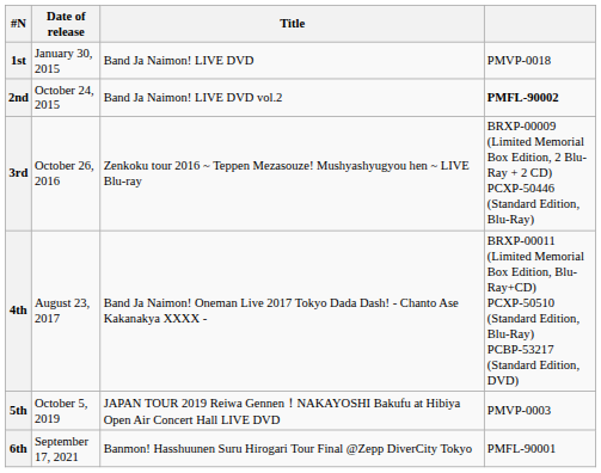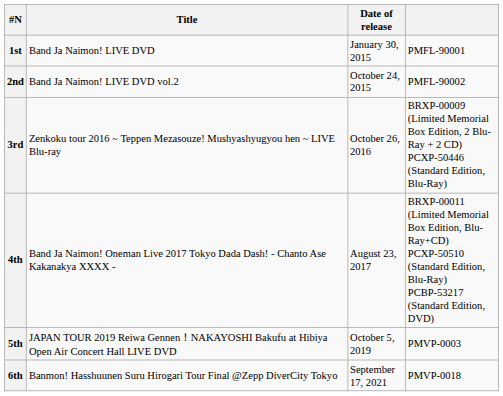 <table class="wikitable" style="font-size:small">
 <tr>
 <th>#N</th>
+<th style="width:65%">Title</th>
 <th>Date of release</th>
-<th style="width:65%">Title</th>
 <th></th>
 </tr>
 <tr>
 <th>1st</th>
+<td>Band Ja Naimon! LIVE DVD</td>
 <td>January 30, 2015</td>
-<td>Band Ja Naimon! LIVE DVD</td>
-<td>PMVP-0018</td>
+<td>PMFL-90001</td>
 </tr>
 <tr>
 <th>2nd</th>
+<td>Band Ja Naimon! LIVE DVD vol.2</td>
 <td>October 24, 2015</td>
-<td>Band Ja Naimon! LIVE DVD vol.2</td>
-<td><strong>PMFL-90002</strong></td>
+<td>PMFL-90002</td>
 </tr>
 <tr>
 <th>3rd</th>
+<td>Zenkoku tour 2016 ~ Teppen Mezasouze! Mushyashyugyou hen ~ LIVE Blu-ray</td>
 <td>October 26, 2016</td>
-<td>Zenkoku tour 2016 ~ Teppen Mezasouze! Mushyashyugyou hen ~ LIVE Blu-ray</td>
 <td>BRXP-00009 (Limited Memorial Box Edition, 2 Blu-Ray + 2 CD)<br>PCXP-50446 (Standard Edition, Blu-Ray)</td>
 </tr>
 <tr>
 <th>4th</th>
+<td>Band Ja Naimon! Oneman Live 2017 Tokyo Dada Dash! - Chanto Ase Kakanakya XXXX -</td>
 <td>August 23, 2017</td>
-<td>Band Ja Naimon! Oneman Live 2017 Tokyo Dada Dash! - Chanto Ase Kakanakya XXXX -</td>
 <td>BRXP-00011 (Limited Memorial Box Edition, Blu-Ray+CD)<br>PCXP-50510 (Standard Edition, Blu-Ray)<br>PCBP-53217 (Standard Edition, DVD)</td>
 </tr>
 <tr>
 <th>5th</th>
+<td>JAPAN TOUR 2019 Reiwa Gennen！NAKAYOSHI Bakufu at Hibiya Open Air Concert Hall LIVE DVD</td>
 <td>October 5, 2019</td>
-<td>JAPAN TOUR 2019 Reiwa Gennen！NAKAYOSHI Bakufu at Hibiya Open Air Concert Hall LIVE DVD</td>
 <td>PMVP-0003</td>
 </tr>
 <tr>
 <th>6th</th>
+<td>Banmon! Hasshuunen Suru Hirogari Tour Final @Zepp DiverCity Tokyo</td>
 <td>September 17, 2021</td>
-<td>Banmon! Hasshuunen Suru Hirogari Tour Final @Zepp DiverCity Tokyo</td>
-<td>PMFL-90001</td>
+<td>PMVP-0018</td>
 </tr>
 </table>
